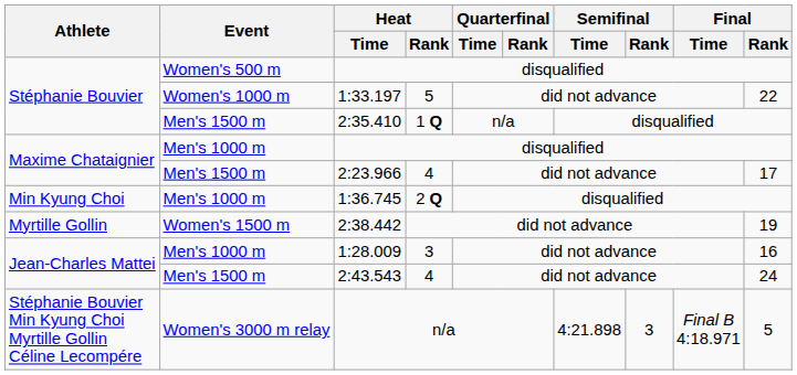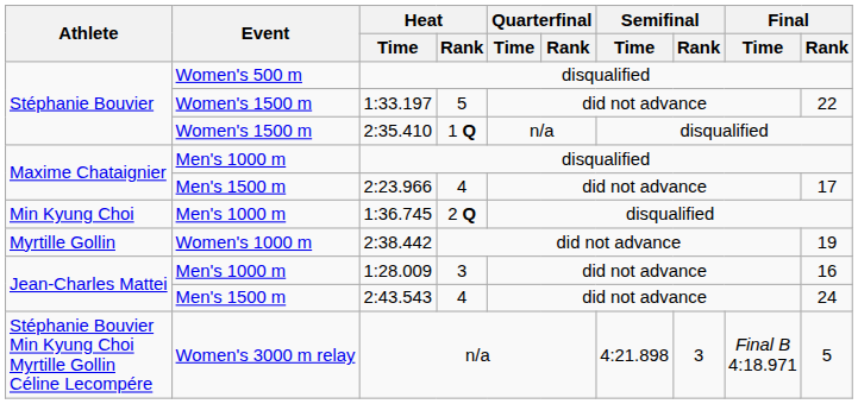 <table class="wikitable" style="font-size:90%">
 <tr>
 <th rowspan="2">Athlete</th>
 <th rowspan="2">Event</th>
 <th colspan="2">Heat</th>
 <th colspan="2">Quarterfinal</th>
 <th colspan="2">Semifinal</th>
 <th colspan="2">Final</th>
 </tr>
 <tr>
 <th>Time</th>
 <th>Rank</th>
 <th>Time</th>
 <th>Rank</th>
 <th>Time</th>
 <th>Rank</th>
 <th>Time</th>
 <th>Rank</th>
 </tr>
 <tr>
 <td rowspan=3><a href='#'>Stéphanie Bouvier</a></td>
 <td><a href='#'>Women's 500 m</a></td>
 <td colspan=8 align="center">disqualified</td>
 </tr>
 <tr>
-<td><a href='#'>Women's 1000 m</a></td>
+<td><a href='#'>Women's 1500 m</a></td>
 <td align="center">1:33.197</td>
 <td align="center">5</td>
 <td colspan=5 align="center">did not advance</td>
 <td align="center">22</td>
 </tr>
 <tr>
-<td><a href='#'>Men's 1500 m</a></td>
+<td><a href='#'>Women's 1500 m</a></td>
 <td align="center">2:35.410</td>
 <td align="center">1 <strong>Q</strong></td>
 <td colspan=2 align="center">n/a</td>
 <td colspan=4 align="center">disqualified</td>
 </tr>
 <tr>
 <td rowspan=2><a href='#'>Maxime Chataignier</a></td>
 <td><a href='#'>Men's 1000 m</a></td>
 <td colspan=8 align="center">disqualified</td>
 </tr>
 <tr>
 <td><a href='#'>Men's 1500 m</a></td>
 <td align="center">2:23.966</td>
 <td align="center">4</td>
 <td colspan=5 align="center">did not advance</td>
 <td align="center">17</td>
 </tr>
 <tr>
 <td><a href='#'>Min Kyung Choi</a></td>
 <td><a href='#'>Men's 1000 m</a></td>
 <td align="center">1:36.745</td>
 <td align="center">2 <strong>Q</strong></td>
 <td colspan=6 align="center">disqualified</td>
 </tr>
 <tr>
 <td><a href='#'>Myrtille Gollin</a></td>
-<td><a href='#'>Women's 1500 m</a></td>
+<td><a href='#'>Women's 1000 m</a></td>
 <td align="center">2:38.442</td>
 <td colspan=6 align="center">did not advance</td>
 <td align="center">19</td>
 </tr>
 <tr>
 <td rowspan=2><a href='#'>Jean-Charles Mattei</a></td>
 <td><a href='#'>Men's 1000 m</a></td>
 <td align="center">1:28.009</td>
 <td align="center">3</td>
 <td colspan=5 align="center">did not advance</td>
 <td align="center">16</td>
 </tr>
 <tr>
 <td><a href='#'>Men's 1500 m</a></td>
 <td align="center">2:43.543</td>
 <td align="center">4</td>
 <td colspan=5 align="center">did not advance</td>
 <td align="center">24</td>
 </tr>
 <tr>
 <td><a href='#'>Stéphanie Bouvier</a><br><a href='#'>Min Kyung Choi</a><br><a href='#'>Myrtille Gollin</a><br><a href='#'>Céline Lecompére</a></td>
 <td><a href='#'>Women's 3000 m relay</a></td>
 <td colspan=4 align="center">n/a</td>
 <td align="center">4:21.898</td>
 <td align="center">3</td>
 <td align="center"><em>Final B</em><br> 4:18.971</td>
 <td align="center">5</td>
 </tr>
 </table>
